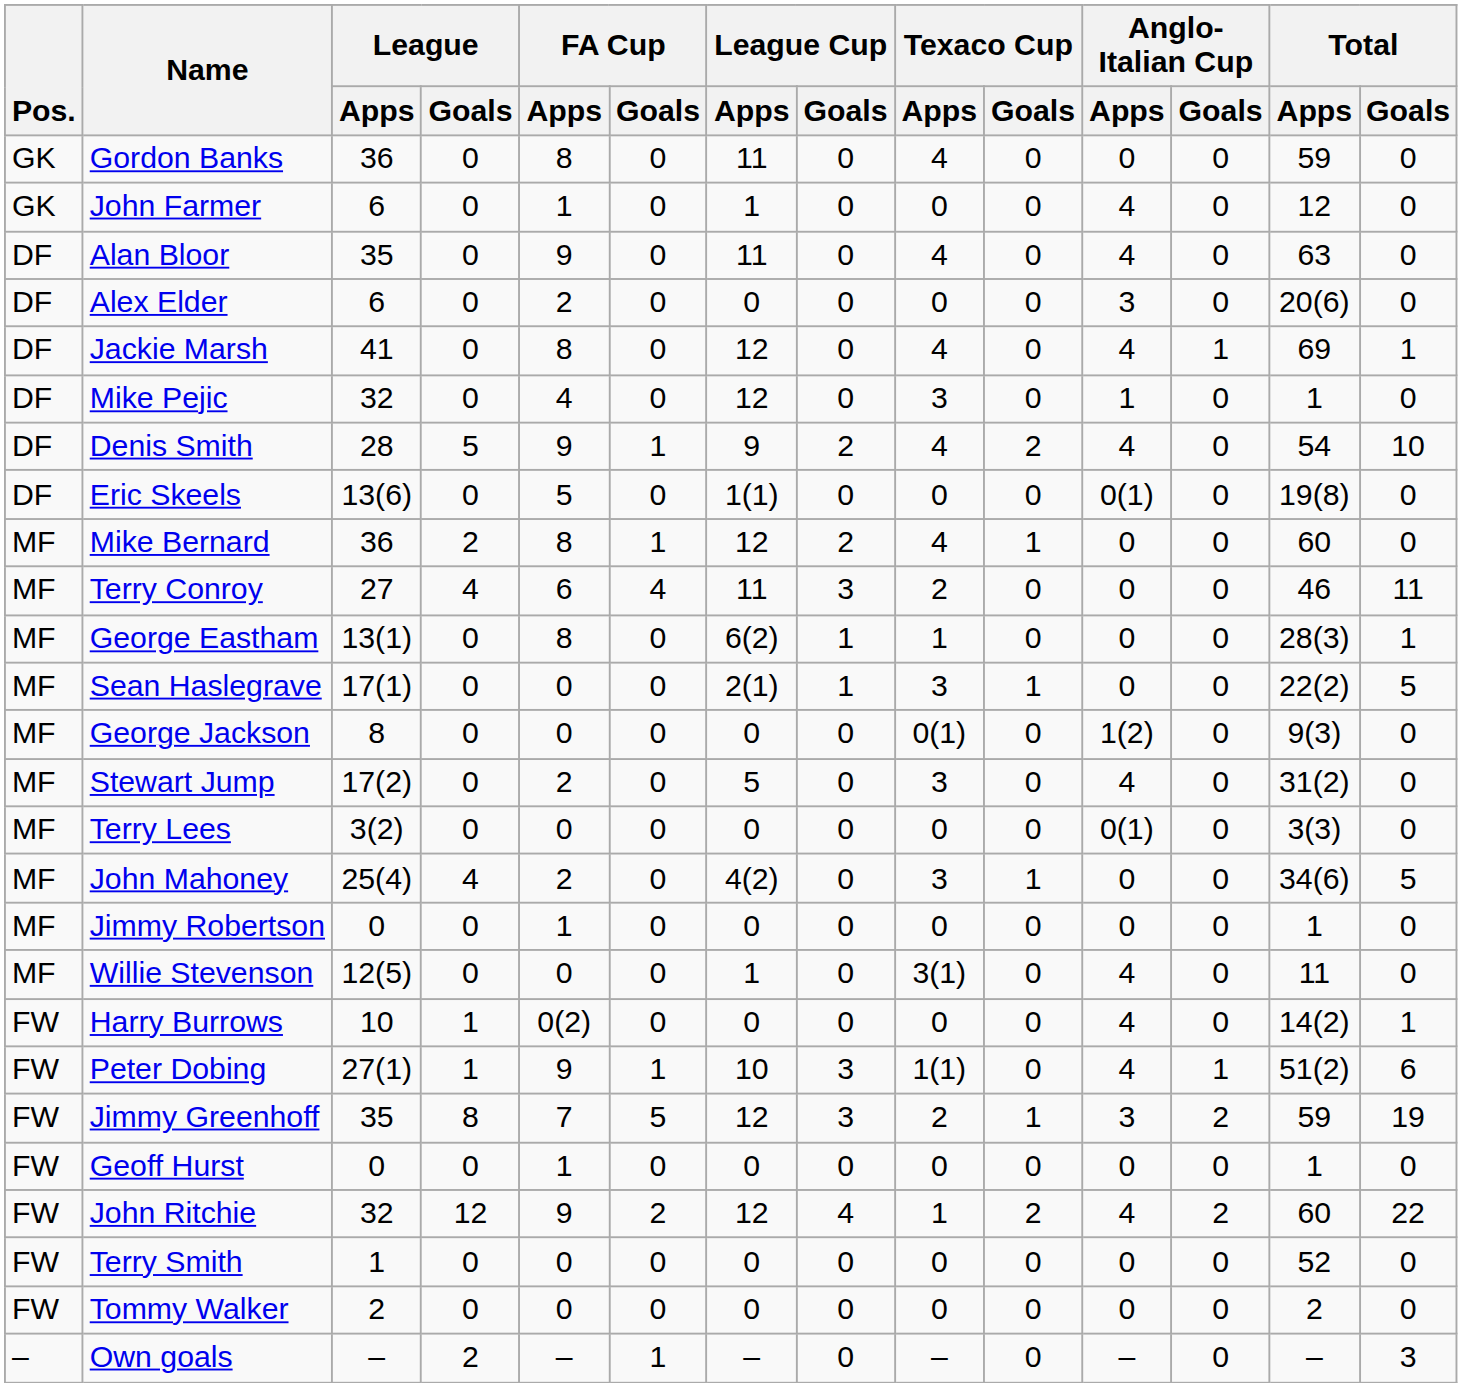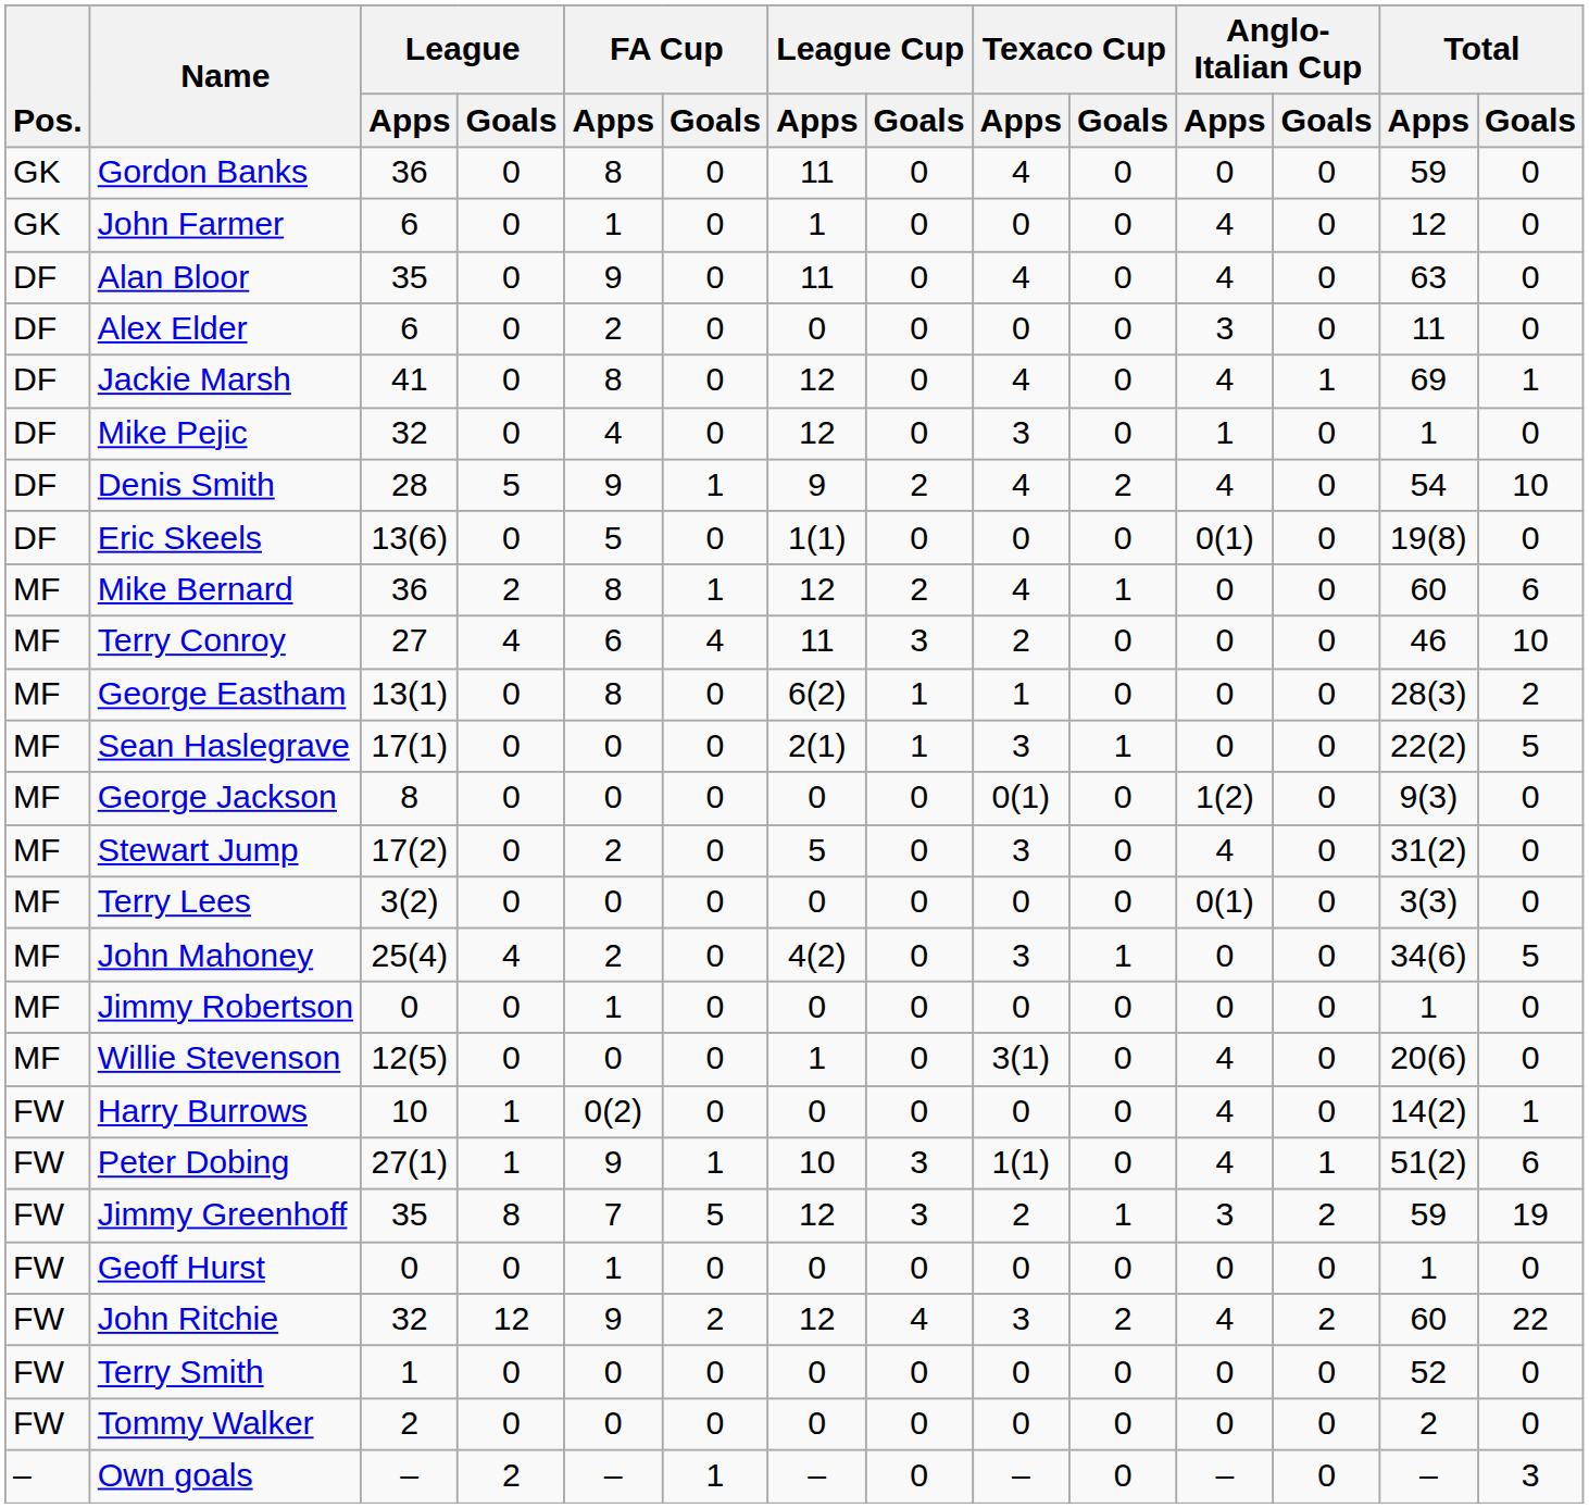 <table class="wikitable" style="text-align:center">
 <tr>
 <th rowspan="2" valign="bottom">Pos.</th>
 <th rowspan="2">Name</th>
 <th colspan="2" width="85">League</th>
 <th colspan="2" width="85">FA Cup</th>
 <th colspan="2" width="85">League Cup</th>
 <th colspan="2" width="85">Texaco Cup</th>
 <th colspan="2" width="85">Anglo-Italian Cup</th>
 <th colspan="2" width="85">Total</th>
 </tr>
 <tr>
 <th>Apps</th>
 <th>Goals</th>
 <th>Apps</th>
 <th>Goals</th>
 <th>Apps</th>
 <th>Goals</th>
 <th>Apps</th>
 <th>Goals</th>
 <th>Apps</th>
 <th>Goals</th>
 <th>Apps</th>
 <th>Goals</th>
 </tr>
 <tr>
 <td align="left">GK</td>
 <td align="left"> <a href='#'>Gordon Banks</a></td>
 <td>36</td>
 <td>0</td>
 <td>8</td>
 <td>0</td>
 <td>11</td>
 <td>0</td>
 <td>4</td>
 <td>0</td>
 <td>0</td>
 <td>0</td>
 <td>59</td>
 <td>0</td>
 </tr>
 <tr>
 <td align="left">GK</td>
 <td align="left"> <a href='#'>John Farmer</a></td>
 <td>6</td>
 <td>0</td>
 <td>1</td>
 <td>0</td>
 <td>1</td>
 <td>0</td>
 <td>0</td>
 <td>0</td>
 <td>4</td>
 <td>0</td>
 <td>12</td>
 <td>0</td>
 </tr>
 <tr>
 <td align="left">DF</td>
 <td align="left"> <a href='#'>Alan Bloor</a></td>
 <td>35</td>
 <td>0</td>
 <td>9</td>
 <td>0</td>
 <td>11</td>
 <td>0</td>
 <td>4</td>
 <td>0</td>
 <td>4</td>
 <td>0</td>
 <td>63</td>
 <td>0</td>
 </tr>
 <tr>
 <td align="left">DF</td>
 <td align="left"> <a href='#'>Alex Elder</a></td>
 <td>6</td>
 <td>0</td>
 <td>2</td>
 <td>0</td>
 <td>0</td>
 <td>0</td>
 <td>0</td>
 <td>0</td>
 <td>3</td>
 <td>0</td>
-<td>20(6)</td>
+<td>11</td>
 <td>0</td>
 </tr>
 <tr>
 <td align="left">DF</td>
 <td align="left"> <a href='#'>Jackie Marsh</a></td>
 <td>41</td>
 <td>0</td>
 <td>8</td>
 <td>0</td>
 <td>12</td>
 <td>0</td>
 <td>4</td>
 <td>0</td>
 <td>4</td>
 <td>1</td>
 <td>69</td>
 <td>1</td>
 </tr>
 <tr>
 <td align="left">DF</td>
 <td align="left"> <a href='#'>Mike Pejic</a></td>
 <td>32</td>
 <td>0</td>
 <td>4</td>
 <td>0</td>
 <td>12</td>
 <td>0</td>
 <td>3</td>
 <td>0</td>
 <td>1</td>
 <td>0</td>
 <td>1</td>
 <td>0</td>
 </tr>
 <tr>
 <td align="left">DF</td>
 <td align="left"> <a href='#'>Denis Smith</a></td>
 <td>28</td>
 <td>5</td>
 <td>9</td>
 <td>1</td>
 <td>9</td>
 <td>2</td>
 <td>4</td>
 <td>2</td>
 <td>4</td>
 <td>0</td>
 <td>54</td>
 <td>10</td>
 </tr>
 <tr>
 <td align="left">DF</td>
 <td align="left"> <a href='#'>Eric Skeels</a></td>
 <td>13(6)</td>
 <td>0</td>
 <td>5</td>
 <td>0</td>
 <td>1(1)</td>
 <td>0</td>
 <td>0</td>
 <td>0</td>
 <td>0(1)</td>
 <td>0</td>
 <td>19(8)</td>
 <td>0</td>
 </tr>
 <tr>
 <td align="left">MF</td>
 <td align="left"> <a href='#'>Mike Bernard</a></td>
 <td>36</td>
 <td>2</td>
 <td>8</td>
 <td>1</td>
 <td>12</td>
 <td>2</td>
 <td>4</td>
 <td>1</td>
 <td>0</td>
 <td>0</td>
 <td>60</td>
-<td>0</td>
+<td>6</td>
 </tr>
 <tr>
 <td align="left">MF</td>
 <td align="left"> <a href='#'>Terry Conroy</a></td>
 <td>27</td>
 <td>4</td>
 <td>6</td>
 <td>4</td>
 <td>11</td>
 <td>3</td>
 <td>2</td>
 <td>0</td>
 <td>0</td>
 <td>0</td>
 <td>46</td>
-<td>11</td>
+<td>10</td>
 </tr>
 <tr>
 <td align="left">MF</td>
 <td align="left"> <a href='#'>George Eastham</a></td>
 <td>13(1)</td>
 <td>0</td>
 <td>8</td>
 <td>0</td>
 <td>6(2)</td>
 <td>1</td>
 <td>1</td>
 <td>0</td>
 <td>0</td>
 <td>0</td>
 <td>28(3)</td>
-<td>1</td>
+<td>2</td>
 </tr>
 <tr>
 <td align="left">MF</td>
 <td align="left"> <a href='#'>Sean Haslegrave</a></td>
 <td>17(1)</td>
 <td>0</td>
 <td>0</td>
 <td>0</td>
 <td>2(1)</td>
 <td>1</td>
 <td>3</td>
 <td>1</td>
 <td>0</td>
 <td>0</td>
 <td>22(2)</td>
 <td>5</td>
 </tr>
 <tr>
 <td align="left">MF</td>
 <td align="left"> <a href='#'>George Jackson</a></td>
 <td>8</td>
 <td>0</td>
 <td>0</td>
 <td>0</td>
 <td>0</td>
 <td>0</td>
 <td>0(1)</td>
 <td>0</td>
 <td>1(2)</td>
 <td>0</td>
 <td>9(3)</td>
 <td>0</td>
 </tr>
 <tr>
 <td align="left">MF</td>
 <td align="left"> <a href='#'>Stewart Jump</a></td>
 <td>17(2)</td>
 <td>0</td>
 <td>2</td>
 <td>0</td>
 <td>5</td>
 <td>0</td>
 <td>3</td>
 <td>0</td>
 <td>4</td>
 <td>0</td>
 <td>31(2)</td>
 <td>0</td>
 </tr>
 <tr>
 <td align="left">MF</td>
 <td align="left"> <a href='#'>Terry Lees</a></td>
 <td>3(2)</td>
 <td>0</td>
 <td>0</td>
 <td>0</td>
 <td>0</td>
 <td>0</td>
 <td>0</td>
 <td>0</td>
 <td>0(1)</td>
 <td>0</td>
 <td>3(3)</td>
 <td>0</td>
 </tr>
 <tr>
 <td align="left">MF</td>
 <td align="left"> <a href='#'>John Mahoney</a></td>
 <td>25(4)</td>
 <td>4</td>
 <td>2</td>
 <td>0</td>
 <td>4(2)</td>
 <td>0</td>
 <td>3</td>
 <td>1</td>
 <td>0</td>
 <td>0</td>
 <td>34(6)</td>
 <td>5</td>
 </tr>
 <tr>
 <td align="left">MF</td>
 <td align="left"> <a href='#'>Jimmy Robertson</a></td>
 <td>0</td>
 <td>0</td>
 <td>1</td>
 <td>0</td>
 <td>0</td>
 <td>0</td>
 <td>0</td>
 <td>0</td>
 <td>0</td>
 <td>0</td>
 <td>1</td>
 <td>0</td>
 </tr>
 <tr>
 <td align="left">MF</td>
 <td align="left"> <a href='#'>Willie Stevenson</a></td>
 <td>12(5)</td>
 <td>0</td>
 <td>0</td>
 <td>0</td>
 <td>1</td>
 <td>0</td>
 <td>3(1)</td>
 <td>0</td>
 <td>4</td>
 <td>0</td>
-<td>11</td>
+<td>20(6)</td>
 <td>0</td>
 </tr>
 <tr>
 <td align="left">FW</td>
 <td align="left"> <a href='#'>Harry Burrows</a></td>
 <td>10</td>
 <td>1</td>
 <td>0(2)</td>
 <td>0</td>
 <td>0</td>
 <td>0</td>
 <td>0</td>
 <td>0</td>
 <td>4</td>
 <td>0</td>
 <td>14(2)</td>
 <td>1</td>
 </tr>
 <tr>
 <td align="left">FW</td>
 <td align="left"> <a href='#'>Peter Dobing</a></td>
 <td>27(1)</td>
 <td>1</td>
 <td>9</td>
 <td>1</td>
 <td>10</td>
 <td>3</td>
 <td>1(1)</td>
 <td>0</td>
 <td>4</td>
 <td>1</td>
 <td>51(2)</td>
 <td>6</td>
 </tr>
 <tr>
 <td align="left">FW</td>
 <td align="left"> <a href='#'>Jimmy Greenhoff</a></td>
 <td>35</td>
 <td>8</td>
 <td>7</td>
 <td>5</td>
 <td>12</td>
 <td>3</td>
 <td>2</td>
 <td>1</td>
 <td>3</td>
 <td>2</td>
 <td>59</td>
 <td>19</td>
 </tr>
 <tr>
 <td align="left">FW</td>
 <td align="left"> <a href='#'>Geoff Hurst</a></td>
 <td>0</td>
 <td>0</td>
 <td>1</td>
 <td>0</td>
 <td>0</td>
 <td>0</td>
 <td>0</td>
 <td>0</td>
 <td>0</td>
 <td>0</td>
 <td>1</td>
 <td>0</td>
 </tr>
 <tr>
 <td align="left">FW</td>
 <td align="left"> <a href='#'>John Ritchie</a></td>
 <td>32</td>
 <td>12</td>
 <td>9</td>
 <td>2</td>
 <td>12</td>
 <td>4</td>
-<td>1</td>
+<td>3</td>
 <td>2</td>
 <td>4</td>
 <td>2</td>
 <td>60</td>
 <td>22</td>
 </tr>
 <tr>
 <td align="left">FW</td>
 <td align="left"> <a href='#'>Terry Smith</a></td>
 <td>1</td>
 <td>0</td>
 <td>0</td>
 <td>0</td>
 <td>0</td>
 <td>0</td>
 <td>0</td>
 <td>0</td>
 <td>0</td>
 <td>0</td>
 <td>52</td>
 <td>0</td>
 </tr>
 <tr>
 <td align="left">FW</td>
 <td align="left"> <a href='#'>Tommy Walker</a></td>
 <td>2</td>
 <td>0</td>
 <td>0</td>
 <td>0</td>
 <td>0</td>
 <td>0</td>
 <td>0</td>
 <td>0</td>
 <td>0</td>
 <td>0</td>
 <td>2</td>
 <td>0</td>
 </tr>
 <tr>
 <td align="left">–</td>
 <td align="left"><a href='#'>Own goals</a></td>
 <td>–</td>
 <td>2</td>
 <td>–</td>
 <td>1</td>
 <td>–</td>
 <td>0</td>
 <td>–</td>
 <td>0</td>
 <td>–</td>
 <td>0</td>
 <td>–</td>
 <td>3</td>
 </tr>
 </table>
